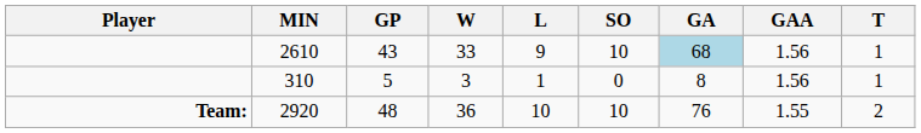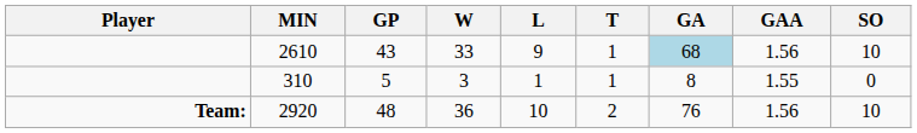 <table class="wikitable sortable" width="60%">
 <tr>
 <th bgcolor="#DDDDFF" width="10%">Player</th>
 <th width="3%" bgcolor="#DDDDFF" title="Minutes played">MIN</th>
 <th width="3%" bgcolor="#DDDDFF" title="Games played in">GP</th>
 <th width="3%" bgcolor="#DDDDFF" title="Wins">W</th>
 <th width="3%" bgcolor="#DDDDFF"title="Losses">L</th>
-<th width="3%" bgcolor="#DDDDFF"title="Shut-outs">SO</th>
+<th width="3%" bgcolor="#DDDDFF" title="Ties">T</th>
 <th width="3%" bgcolor="#DDDDFF" title="Goals against">GA</th>
 <th width="3%" bgcolor="#DDDDFF" title="Goals against average">GAA</th>
-<th width="3%" bgcolor="#DDDDFF" title="Ties">T</th>
+<th width="3%" bgcolor="#DDDDFF"title="Shut-outs">SO</th>
 </tr>
 <tr align="center">
 <td align="right"></td>
 <td>2610</td>
 <td>43</td>
 <td>33</td>
 <td>9</td>
-<td>10</td>
+<td>1</td>
 <td style="background: lightblue;">68</td>
 <td>1.56</td>
-<td>1</td>
+<td>10</td>
 </tr>
 <tr align="center">
 <td align="right"></td>
 <td>310</td>
 <td>5</td>
 <td>3</td>
 <td>1</td>
+<td>1</td>
+<td>8</td>
+<td>1.55</td>
 <td>0</td>
-<td>8</td>
-<td>1.56</td>
-<td>1</td>
 </tr>
 <tr align="center">
 <td align="right"><strong>Team:</strong></td>
 <td>2920</td>
 <td>48</td>
 <td>36</td>
 <td>10</td>
+<td>2</td>
+<td>76</td>
+<td>1.56</td>
 <td>10</td>
-<td>76</td>
-<td>1.55</td>
-<td>2</td>
 </tr>
 </table>
